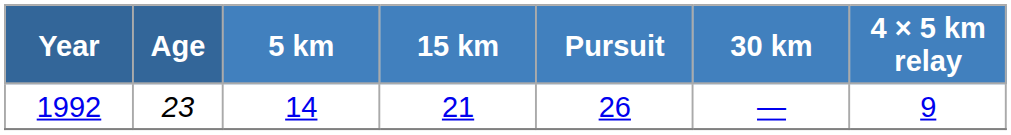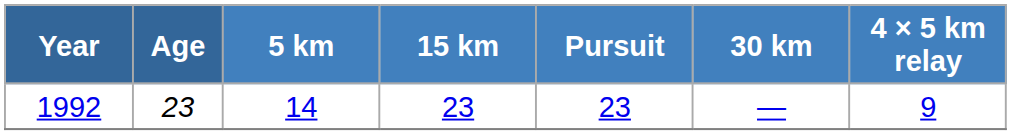 <table class="wikitable" style="font-size:95%; text-align:center; border:grey solid 1px; border-collapse:collapse; background:#ffffff;">
 <tr>
 <th style="background-color:#369; color:white; width:60px;"> Year </th>
 <th style="background-color:#369; color:white; width:40px;"> Age </th>
 <th style="background-color:#4180be; color:white; width:75px;"> 5 km </th>
 <th style="background-color:#4180be; color:white; width:75px;"> 15 km </th>
 <th style="background-color:#4180be; color:white; width:75px;"> Pursuit </th>
 <th style="background-color:#4180be; color:white; width:75px;"> 30 km </th>
 <th style="background-color:#4180be; color:white; width:75px;"> 4 × 5 km <br> relay </th>
 </tr>
 <tr>
 <td><a href='#'>1992</a></td>
 <td><em>23</em></td>
 <td><a href='#'>14</a></td>
-<td><a href='#'>21</a></td>
-<td><a href='#'>26</a></td>
+<td><a href='#'>23</a></td>
+<td><a href='#'>23</a></td>
 <td><a href='#'>—</a></td>
 <td><a href='#'>9</a></td>
 </tr>
 <tr>
 </tr>
 </table>
